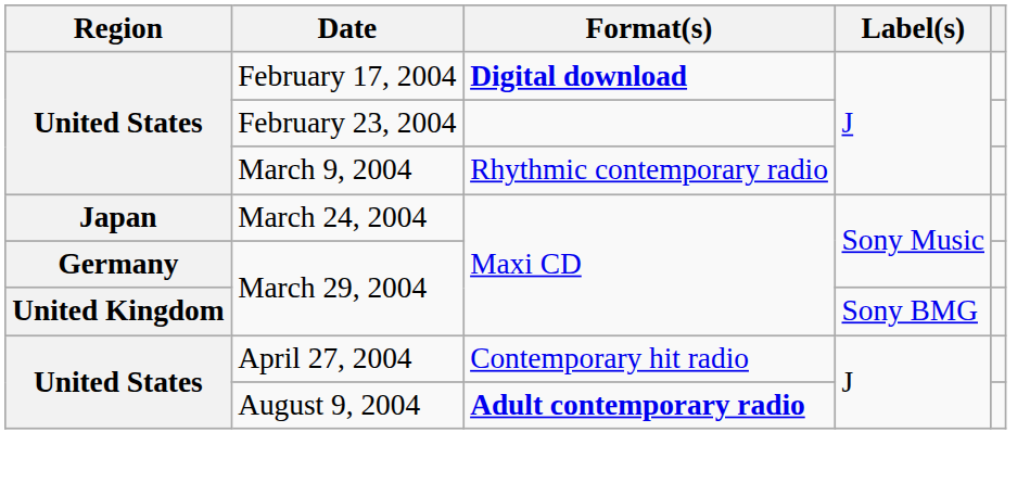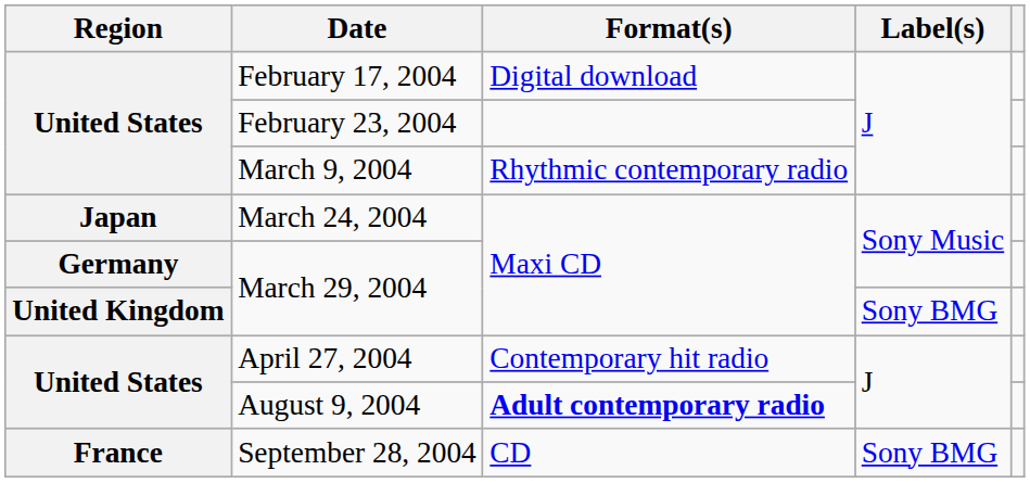 <table class="wikitable plainrowheaders">
 <tr>
 <th scope="col">Region</th>
 <th scope="col">Date</th>
 <th scope="col">Format(s)</th>
 <th scope="col">Label(s)</th>
 <th scope="col"></th>
 </tr>
 <tr>
 <th scope="row" rowspan="3">United States</th>
 <td>February 17, 2004</td>
-<td><strong><a href='#'>Digital download</a> </strong></td>
+<td><a href='#'>Digital download</a> </td>
 <td rowspan="3"><a href='#'>J</a></td>
 <td></td>
 </tr>
 <tr>
 <td>February 23, 2004</td>
 <td></td>
 <td></td>
 </tr>
 <tr>
 <td>March 9, 2004</td>
 <td><a href='#'>Rhythmic contemporary radio</a></td>
 <td></td>
 </tr>
 <tr>
 <th scope="row">Japan</th>
 <td>March 24, 2004</td>
 <td rowspan="3"><a href='#'>Maxi CD</a></td>
 <td rowspan="2"><a href='#'>Sony Music</a></td>
 <td></td>
 </tr>
 <tr>
 <th scope="row">Germany</th>
 <td rowspan="2">March 29, 2004</td>
 <td></td>
 </tr>
 <tr>
 <th scope="row">United Kingdom</th>
 <td><a href='#'>Sony BMG</a></td>
 <td></td>
 </tr>
 <tr>
 <th scope="row" rowspan="2">United States</th>
 <td>April 27, 2004</td>
 <td><a href='#'>Contemporary hit radio</a></td>
 <td rowspan="2">J</td>
 <td></td>
 </tr>
 <tr>
 <td>August 9, 2004</td>
 <td><strong><a href='#'>Adult contemporary radio</a></strong></td>
 <td></td>
 </tr>
+<tr>
+<th scope="row">France</th>
+<td>September 28, 2004</td>
+<td><a href='#'>CD</a></td>
+<td><a href='#'>Sony BMG</a></td>
+<td></td>
+</tr>
 </table>
